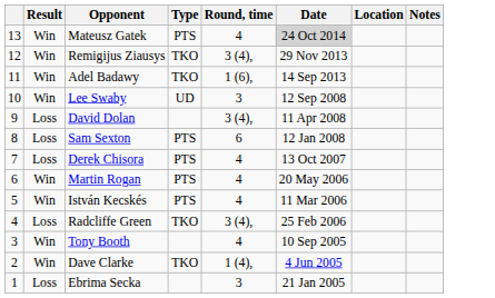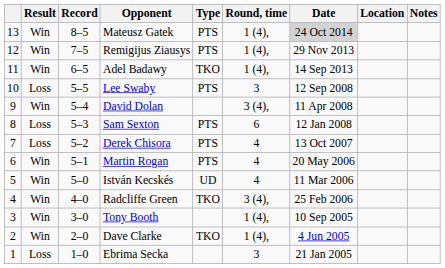 <table class="wikitable" style="text-align:center">
 <tr>
 <th></th>
 <th>Result</th>
+<th>Record</th>
 <th>Opponent</th>
 <th>Type</th>
 <th>Round, time</th>
 <th>Date</th>
 <th>Location</th>
 <th>Notes</th>
 </tr>
 <tr>
 <td>13</td>
 <td>Win</td>
+<td>8–5</td>
 <td style="text-align:left;">Mateusz Gatek</td>
 <td>PTS</td>
-<td>4</td>
+<td>1 (4), </td>
 <td style="background: lightgrey;">24 Oct 2014</td>
 <td style="text-align:left;"></td>
 <td></td>
 </tr>
 <tr>
 <td>12</td>
 <td>Win</td>
+<td>7–5</td>
 <td style="text-align:left;">Remigijus Ziausys</td>
-<td>TKO</td>
-<td>3 (4), </td>
+<td>PTS</td>
+<td>1 (4), </td>
 <td>29 Nov 2013</td>
 <td style="text-align:left;"></td>
 <td></td>
 </tr>
 <tr>
 <td>11</td>
 <td>Win</td>
+<td>6–5</td>
 <td style="text-align:left;">Adel Badawy</td>
 <td>TKO</td>
-<td>1 (6), </td>
+<td>1 (4), </td>
 <td>14 Sep 2013</td>
 <td style="text-align:left;"></td>
 <td></td>
 </tr>
 <tr>
 <td>10</td>
-<td>Win</td>
+<td>Loss</td>
+<td>5–5</td>
 <td style="text-align:left;"><a href='#'>Lee Swaby</a></td>
-<td>UD</td>
+<td>PTS</td>
 <td>3</td>
 <td>12 Sep 2008</td>
 <td style="text-align:left;"></td>
 <td style="text-align:left;"></td>
 </tr>
 <tr>
 <td>9</td>
-<td>Loss</td>
+<td>Win</td>
+<td>5–4</td>
 <td style="text-align:left;"><a href='#'>David Dolan</a></td>
 <td></td>
 <td>3 (4), </td>
 <td>11 Apr 2008</td>
 <td style="text-align:left;"></td>
 <td style="text-align:left;"></td>
 </tr>
 <tr>
 <td>8</td>
 <td>Loss</td>
+<td>5–3</td>
 <td style="text-align:left;"><a href='#'>Sam Sexton</a></td>
 <td>PTS</td>
 <td>6</td>
 <td>12 Jan 2008</td>
 <td style="text-align:left;"></td>
 <td></td>
 </tr>
 <tr>
 <td>7</td>
 <td>Loss</td>
+<td>5–2</td>
 <td style="text-align:left;"><a href='#'>Derek Chisora</a></td>
 <td>PTS</td>
 <td>4</td>
 <td>13 Oct 2007</td>
 <td style="text-align:left;"></td>
 <td></td>
 </tr>
 <tr>
 <td>6</td>
 <td>Win</td>
+<td>5–1</td>
 <td style="text-align:left;"><a href='#'>Martin Rogan</a></td>
 <td>PTS</td>
 <td>4</td>
 <td>20 May 2006</td>
 <td style="text-align:left;"></td>
 <td></td>
 </tr>
 <tr>
 <td>5</td>
 <td>Win</td>
+<td>5–0</td>
 <td style="text-align:left;">István Kecskés</td>
-<td>PTS</td>
+<td>UD</td>
 <td>4</td>
 <td>11 Mar 2006</td>
 <td style="text-align:left;"></td>
 <td></td>
 </tr>
 <tr>
 <td>4</td>
-<td>Loss</td>
+<td>Win</td>
+<td>4–0</td>
 <td style="text-align:left;">Radcliffe Green</td>
 <td>TKO</td>
 <td>3 (4), </td>
 <td>25 Feb 2006</td>
 <td style="text-align:left;"></td>
 <td></td>
 </tr>
 <tr>
 <td>3</td>
 <td>Win</td>
+<td>3–0</td>
 <td style="text-align:left;"><a href='#'>Tony Booth</a></td>
 <td></td>
-<td>4</td>
+<td>1 (4), </td>
 <td>10 Sep 2005</td>
 <td style="text-align:left;"></td>
 <td></td>
 </tr>
 <tr>
 <td>2</td>
 <td>Win</td>
+<td>2–0</td>
 <td style="text-align:left;">Dave Clarke</td>
 <td>TKO</td>
 <td>1 (4), </td>
 <td><a href='#'>4 Jun 2005</a></td>
 <td style="text-align:left;"></td>
 <td></td>
 </tr>
 <tr>
 <td>1</td>
 <td>Loss</td>
+<td>1–0</td>
 <td style="text-align:left;">Ebrima Secka</td>
 <td></td>
 <td>3</td>
 <td>21 Jan 2005</td>
 <td style="text-align:left;"></td>
 <td></td>
 </tr>
 </table>
